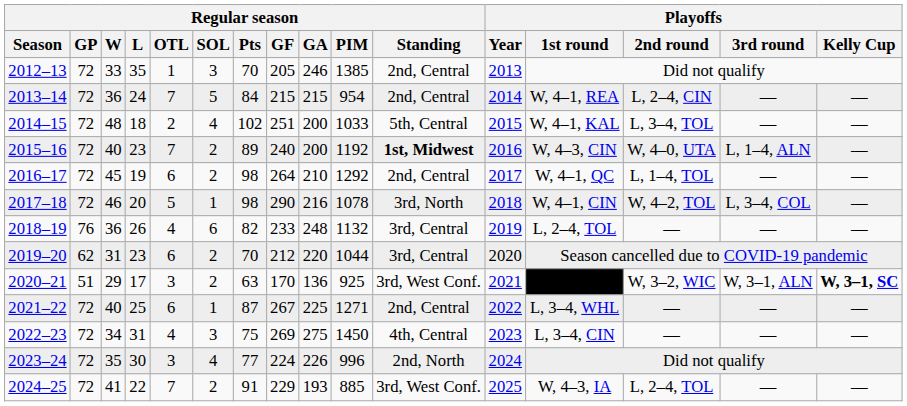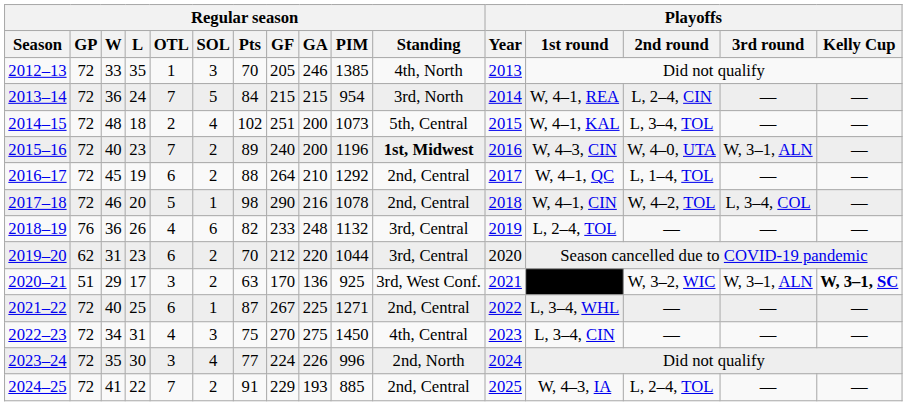 <table class="wikitable" style="text-align:center">
 <tr>
 <th colspan=11>Regular season</th>
 <th colspan=5>Playoffs</th>
 </tr>
 <tr>
 <th>Season</th>
 <th>GP</th>
 <th>W</th>
 <th>L</th>
 <th>OTL</th>
 <th>SOL</th>
 <th>Pts</th>
 <th>GF</th>
 <th>GA</th>
 <th>PIM</th>
 <th>Standing</th>
 <th>Year</th>
 <th>1st round</th>
 <th>2nd round</th>
 <th>3rd round</th>
 <th>Kelly Cup</th>
 </tr>
 <tr>
 <td><a href='#'>2012–13</a></td>
 <td>72</td>
 <td>33</td>
 <td>35</td>
 <td>1</td>
 <td>3</td>
 <td>70</td>
 <td>205</td>
 <td>246</td>
 <td>1385</td>
-<td>2nd, Central</td>
+<td>4th, North</td>
 <td><a href='#'>2013</a></td>
 <td colspan=4>Did not qualify</td>
 </tr>
 <tr bgcolor="#eeeeee">
 <td><a href='#'>2013–14</a></td>
 <td>72</td>
 <td>36</td>
 <td>24</td>
 <td>7</td>
 <td>5</td>
 <td>84</td>
 <td>215</td>
 <td>215</td>
 <td>954</td>
-<td>2nd, Central</td>
+<td>3rd, North</td>
 <td><a href='#'>2014</a></td>
 <td>W, 4–1, <a href='#'>REA</a></td>
 <td>L, 2–4, <a href='#'>CIN</a></td>
 <td>—</td>
 <td>—</td>
 </tr>
 <tr>
 <td><a href='#'>2014–15</a></td>
 <td>72</td>
 <td>48</td>
 <td>18</td>
 <td>2</td>
 <td>4</td>
 <td>102</td>
 <td>251</td>
 <td>200</td>
-<td>1033</td>
+<td>1073</td>
 <td>5th, Central</td>
 <td><a href='#'>2015</a></td>
 <td>W, 4–1, <a href='#'>KAL</a></td>
 <td>L, 3–4, <a href='#'>TOL</a></td>
 <td>—</td>
 <td>—</td>
 </tr>
 <tr bgcolor="#eeeeee">
 <td><a href='#'>2015–16</a></td>
 <td>72</td>
 <td>40</td>
 <td>23</td>
 <td>7</td>
 <td>2</td>
 <td>89</td>
 <td>240</td>
 <td>200</td>
-<td>1192</td>
+<td>1196</td>
 <td><strong>1st, Midwest</strong></td>
 <td><a href='#'>2016</a></td>
 <td>W, 4–3, <a href='#'>CIN</a></td>
 <td>W, 4–0, <a href='#'>UTA</a></td>
-<td>L, 1–4, <a href='#'>ALN</a></td>
+<td>W, 3–1, <a href='#'>ALN</a></td>
 <td>—</td>
 </tr>
 <tr>
 <td><a href='#'>2016–17</a></td>
 <td>72</td>
 <td>45</td>
 <td>19</td>
 <td>6</td>
 <td>2</td>
-<td>98</td>
+<td>88</td>
 <td>264</td>
 <td>210</td>
 <td>1292</td>
 <td>2nd, Central</td>
 <td><a href='#'>2017</a></td>
 <td>W, 4–1, <a href='#'>QC</a></td>
 <td>L, 1–4, <a href='#'>TOL</a></td>
 <td>—</td>
 <td>—</td>
 </tr>
 <tr bgcolor="#eeeeee">
 <td><a href='#'>2017–18</a></td>
 <td>72</td>
 <td>46</td>
 <td>20</td>
 <td>5</td>
 <td>1</td>
 <td>98</td>
 <td>290</td>
 <td>216</td>
 <td>1078</td>
-<td>3rd, North</td>
+<td>2nd, Central</td>
 <td><a href='#'>2018</a></td>
 <td>W, 4–1, <a href='#'>CIN</a></td>
 <td>W, 4–2, <a href='#'>TOL</a></td>
 <td>L, 3–4, <a href='#'>COL</a></td>
 <td>—</td>
 </tr>
 <tr>
 <td><a href='#'>2018–19</a></td>
 <td>76</td>
 <td>36</td>
 <td>26</td>
 <td>4</td>
 <td>6</td>
 <td>82</td>
 <td>233</td>
 <td>248</td>
 <td>1132</td>
 <td>3rd, Central</td>
 <td><a href='#'>2019</a></td>
 <td>L, 2–4, <a href='#'>TOL</a></td>
 <td>—</td>
 <td>—</td>
 <td>—</td>
 </tr>
 <tr bgcolor="#eeeeee">
 <td><a href='#'>2019–20</a></td>
 <td>62</td>
 <td>31</td>
 <td>23</td>
 <td>6</td>
 <td>2</td>
 <td>70</td>
 <td>212</td>
 <td>220</td>
 <td>1044</td>
 <td>3rd, Central</td>
 <td>2020</td>
 <td colspan=4>Season cancelled due to <a href='#'>COVID-19 pandemic</a></td>
 </tr>
 <tr>
 <td><a href='#'>2020–21</a></td>
 <td>51</td>
 <td>29</td>
 <td>17</td>
 <td>3</td>
 <td>2</td>
 <td>63</td>
 <td>170</td>
 <td>136</td>
 <td>925</td>
 <td>3rd, West Conf.</td>
 <td><a href='#'>2021</a></td>
 <td bgcolor=#000000>—</td>
 <td>W, 3–2, <a href='#'>WIC</a></td>
 <td>W, 3–1, <a href='#'>ALN</a></td>
 <td><strong>W, 3–1, <a href='#'>SC</a></strong></td>
 </tr>
 <tr bgcolor="#eeeeee">
 <td><a href='#'>2021–22</a></td>
 <td>72</td>
 <td>40</td>
 <td>25</td>
 <td>6</td>
 <td>1</td>
 <td>87</td>
 <td>267</td>
 <td>225</td>
 <td>1271</td>
 <td>2nd, Central</td>
 <td><a href='#'>2022</a></td>
 <td>L, 3–4, <a href='#'>WHL</a></td>
 <td>—</td>
 <td>—</td>
 <td>—</td>
 </tr>
 <tr>
 <td><a href='#'>2022–23</a></td>
 <td>72</td>
 <td>34</td>
 <td>31</td>
 <td>4</td>
 <td>3</td>
 <td>75</td>
-<td>269</td>
+<td>270</td>
 <td>275</td>
 <td>1450</td>
 <td>4th, Central</td>
 <td><a href='#'>2023</a></td>
 <td>L, 3–4, <a href='#'>CIN</a></td>
 <td>—</td>
 <td>—</td>
 <td>—</td>
 </tr>
 <tr bgcolor="#eeeeee">
 <td><a href='#'>2023–24</a></td>
 <td>72</td>
 <td>35</td>
 <td>30</td>
 <td>3</td>
 <td>4</td>
 <td>77</td>
 <td>224</td>
 <td>226</td>
 <td>996</td>
 <td>2nd, North</td>
 <td><a href='#'>2024</a></td>
 <td colspan=4>Did not qualify</td>
 </tr>
 <tr>
 <td><a href='#'>2024–25</a></td>
 <td>72</td>
 <td>41</td>
 <td>22</td>
 <td>7</td>
 <td>2</td>
 <td>91</td>
 <td>229</td>
 <td>193</td>
 <td>885</td>
-<td>3rd, West Conf.</td>
+<td>2nd, Central</td>
 <td><a href='#'>2025</a></td>
 <td>W, 4–3, <a href='#'>IA</a></td>
 <td>L, 2–4, <a href='#'>TOL</a></td>
 <td>—</td>
 <td>—</td>
 </tr>
 </table>
